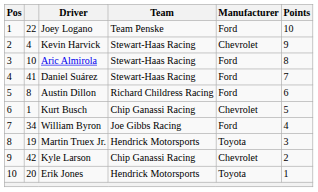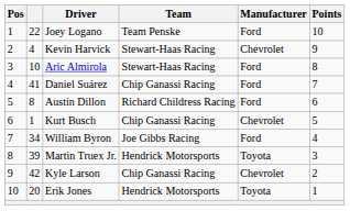 <table class="wikitable" style="font-size:98%">
 <tr>
 <th>Pos</th>
 <th></th>
 <th>Driver</th>
 <th>Team</th>
 <th>Manufacturer</th>
 <th>Points</th>
 </tr>
 <tr>
 <td>1</td>
 <td>22</td>
 <td>Joey Logano</td>
 <td>Team Penske</td>
 <td>Ford</td>
 <td>10</td>
 </tr>
 <tr>
 <td>2</td>
 <td>4</td>
 <td>Kevin Harvick</td>
 <td>Stewart-Haas Racing</td>
 <td>Chevrolet</td>
 <td>9</td>
 </tr>
 <tr>
 <td>3</td>
 <td>10</td>
 <td><a href='#'>Aric Almirola</a></td>
 <td>Stewart-Haas Racing</td>
 <td>Ford</td>
 <td>8</td>
 </tr>
 <tr>
 <td>4</td>
 <td>41</td>
 <td>Daniel Suárez</td>
-<td>Stewart-Haas Racing</td>
+<td>Chip Ganassi Racing</td>
 <td>Ford</td>
 <td>7</td>
 </tr>
 <tr>
 <td>5</td>
 <td>8</td>
 <td>Austin Dillon</td>
 <td>Richard Childress Racing</td>
 <td>Ford</td>
 <td>6</td>
 </tr>
 <tr>
 <td>6</td>
 <td>1</td>
 <td>Kurt Busch</td>
 <td>Chip Ganassi Racing</td>
 <td>Chevrolet</td>
 <td>5</td>
 </tr>
 <tr>
 <td>7</td>
 <td>34</td>
 <td>William Byron</td>
 <td>Joe Gibbs Racing</td>
 <td>Ford</td>
 <td>4</td>
 </tr>
 <tr>
 <td>8</td>
-<td>19</td>
+<td>39</td>
 <td>Martin Truex Jr.</td>
 <td>Hendrick Motorsports</td>
 <td>Toyota</td>
 <td>3</td>
 </tr>
 <tr>
 <td>9</td>
 <td>42</td>
 <td>Kyle Larson</td>
 <td>Chip Ganassi Racing</td>
 <td>Chevrolet</td>
 <td>2</td>
 </tr>
 <tr>
 <td>10</td>
 <td>20</td>
 <td>Erik Jones</td>
 <td>Hendrick Motorsports</td>
 <td>Toyota</td>
 <td>1</td>
 </tr>
 <tr>
 <th colspan="6"></th>
 </tr>
 </table>
